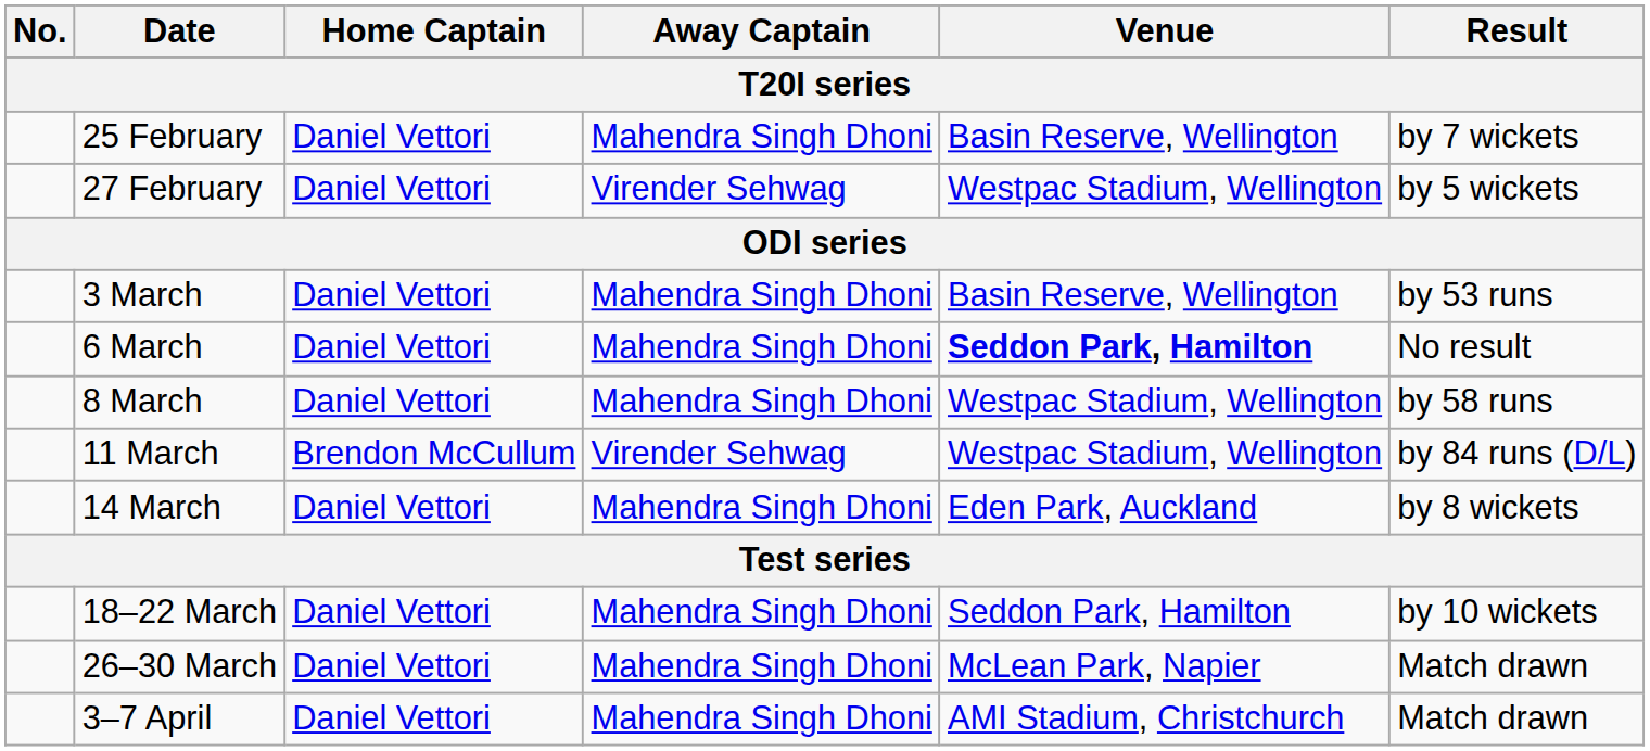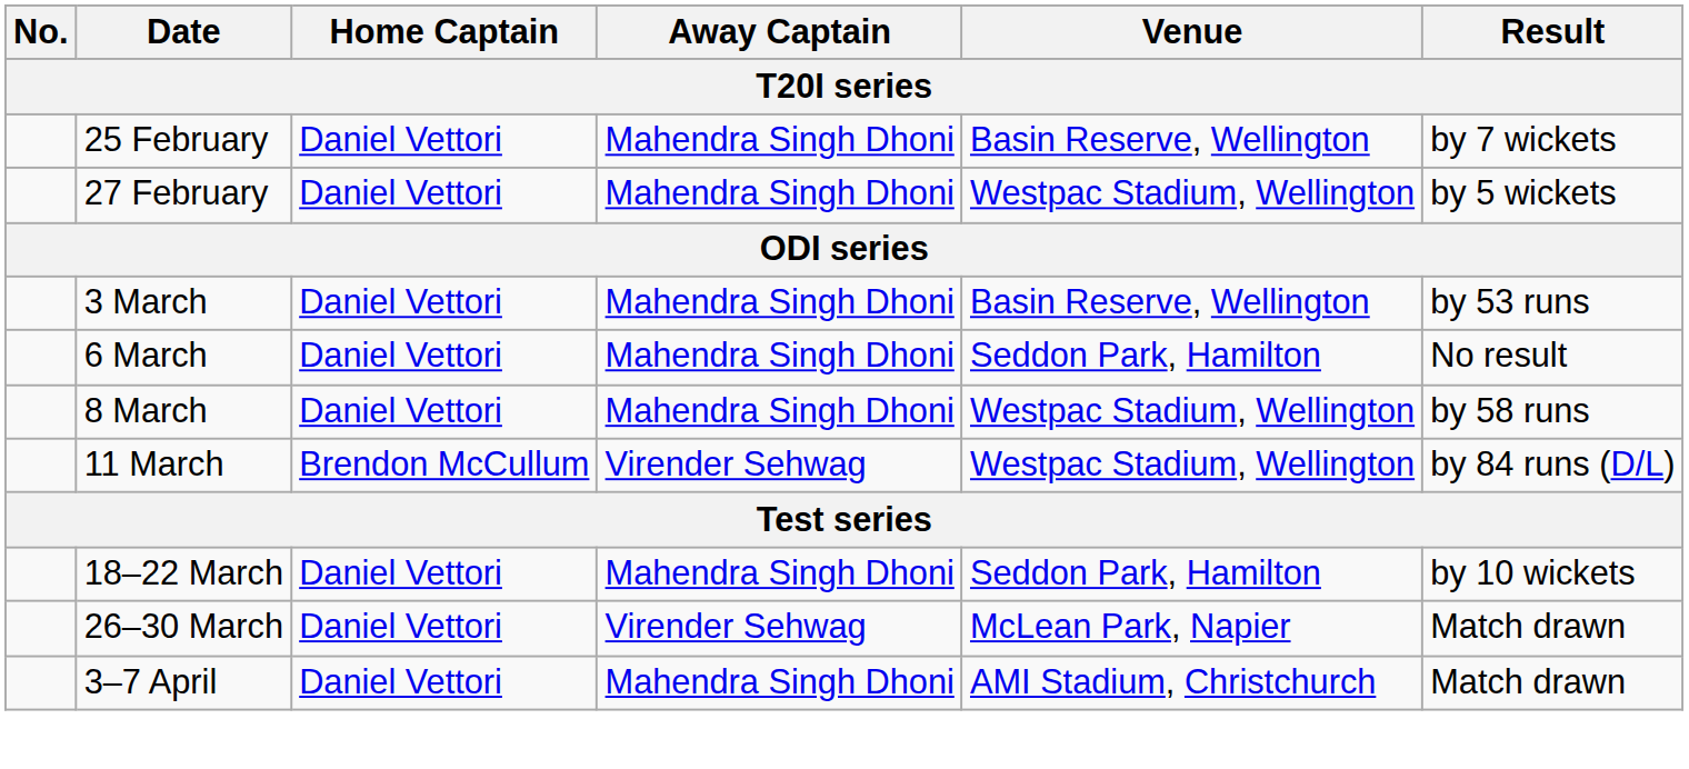 <table class="wikitable">
 <tr>
 <th>No.</th>
 <th>Date</th>
 <th>Home Captain</th>
 <th>Away Captain</th>
 <th>Venue</th>
 <th>Result</th>
 </tr>
 <tr>
 <th colspan="6">T20I series</th>
 </tr>
 <tr>
 <td></td>
 <td>25 February</td>
 <td><a href='#'>Daniel Vettori</a></td>
 <td><a href='#'>Mahendra Singh Dhoni</a></td>
 <td><a href='#'>Basin Reserve</a>, <a href='#'>Wellington</a></td>
 <td> by 7 wickets</td>
 </tr>
 <tr>
 <td></td>
 <td>27 February</td>
 <td><a href='#'>Daniel Vettori</a></td>
-<td><a href='#'>Virender Sehwag</a></td>
+<td><a href='#'>Mahendra Singh Dhoni</a></td>
 <td><a href='#'>Westpac Stadium</a>, <a href='#'>Wellington</a></td>
 <td> by 5 wickets</td>
 </tr>
 <tr>
 <th colspan="6">ODI series</th>
 </tr>
 <tr>
 <td></td>
 <td>3 March</td>
 <td><a href='#'>Daniel Vettori</a></td>
 <td><a href='#'>Mahendra Singh Dhoni</a></td>
 <td><a href='#'>Basin Reserve</a>, <a href='#'>Wellington</a></td>
 <td> by 53 runs</td>
 </tr>
 <tr>
 <td></td>
 <td>6 March</td>
 <td><a href='#'>Daniel Vettori</a></td>
 <td><a href='#'>Mahendra Singh Dhoni</a></td>
-<td><strong><a href='#'>Seddon Park</a>, <a href='#'>Hamilton</a></strong></td>
+<td><a href='#'>Seddon Park</a>, <a href='#'>Hamilton</a></td>
 <td>No result</td>
 </tr>
 <tr>
 <td></td>
 <td>8 March</td>
 <td><a href='#'>Daniel Vettori</a></td>
 <td><a href='#'>Mahendra Singh Dhoni</a></td>
 <td><a href='#'>Westpac Stadium</a>, <a href='#'>Wellington</a></td>
 <td> by 58 runs</td>
 </tr>
 <tr>
 <td></td>
 <td>11 March</td>
 <td><a href='#'>Brendon McCullum</a></td>
 <td><a href='#'>Virender Sehwag</a></td>
 <td><a href='#'>Westpac Stadium</a>, <a href='#'>Wellington</a></td>
 <td> by 84 runs (<a href='#'>D/L</a>)</td>
 </tr>
 <tr>
-<td></td>
-<td>14 March</td>
-<td><a href='#'>Daniel Vettori</a></td>
-<td><a href='#'>Mahendra Singh Dhoni</a></td>
-<td><a href='#'>Eden Park</a>, <a href='#'>Auckland</a></td>
-<td> by 8 wickets</td>
-</tr>
-<tr>
 <th colspan="6">Test series</th>
 </tr>
 <tr>
 <td></td>
 <td>18–22 March</td>
 <td><a href='#'>Daniel Vettori</a></td>
 <td><a href='#'>Mahendra Singh Dhoni</a></td>
 <td><a href='#'>Seddon Park</a>, <a href='#'>Hamilton</a></td>
 <td> by 10 wickets</td>
 </tr>
 <tr>
 <td></td>
 <td>26–30 March</td>
 <td><a href='#'>Daniel Vettori</a></td>
-<td><a href='#'>Mahendra Singh Dhoni</a></td>
+<td><a href='#'>Virender Sehwag</a></td>
 <td><a href='#'>McLean Park</a>, <a href='#'>Napier</a></td>
 <td>Match drawn</td>
 </tr>
 <tr>
 <td></td>
 <td>3–7 April</td>
 <td><a href='#'>Daniel Vettori</a></td>
 <td><a href='#'>Mahendra Singh Dhoni</a></td>
 <td><a href='#'>AMI Stadium</a>, <a href='#'>Christchurch</a></td>
 <td>Match drawn</td>
 </tr>
 </table>
